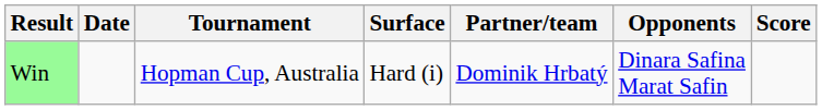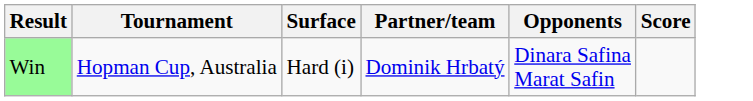 <table class="sortable wikitable">
 <tr>
 <th>Result</th>
-<th>Date</th>
 <th>Tournament</th>
 <th>Surface</th>
 <th>Partner/team</th>
 <th>Opponents</th>
 <th>Score</th>
 </tr>
 <tr>
 <td bgcolor="98FB98">Win</td>
-<td><a href='#'></a></td>
 <td><a href='#'>Hopman Cup</a>, Australia</td>
 <td>Hard (i)</td>
 <td> <a href='#'>Dominik Hrbatý</a></td>
 <td> <a href='#'>Dinara Safina</a> <br>  <a href='#'>Marat Safin</a></td>
 <td></td>
 </tr>
 </table>
